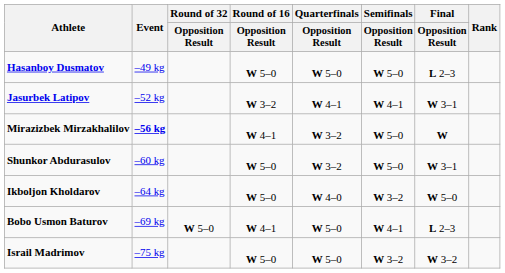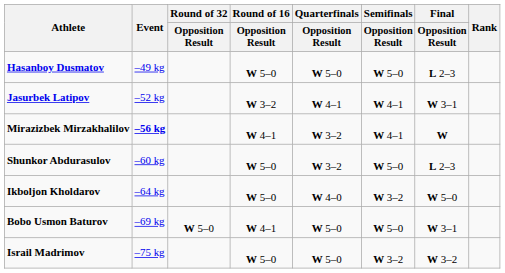 <table class=wikitable style=font-size:90%;text-align:center>
 <tr>
 <th rowspan="2">Athlete</th>
 <th rowspan="2">Event</th>
 <th>Round of 32</th>
 <th>Round of 16</th>
 <th>Quarterfinals</th>
 <th>Semifinals</th>
 <th>Final</th>
 <th rowspan=2>Rank</th>
 </tr>
 <tr style="font-size:95%">
 <th>Opposition<br>Result</th>
 <th>Opposition<br>Result</th>
 <th>Opposition<br>Result</th>
 <th>Opposition<br>Result</th>
 <th>Opposition<br>Result</th>
 </tr>
 <tr>
 <td align=left><strong><a href='#'>Hasanboy Dusmatov</a></strong></td>
 <td align=left><a href='#'>–49 kg</a></td>
 <td></td>
 <td><br><strong>W</strong> 5–0</td>
 <td><br><strong>W</strong> 5–0</td>
 <td><br><strong>W</strong> 5–0</td>
 <td><br><strong>L</strong> 2–3</td>
 <td></td>
 </tr>
 <tr>
 <td align=left><strong><a href='#'>Jasurbek Latipov</a></strong></td>
 <td align=left><a href='#'>–52 kg</a></td>
 <td></td>
 <td><br><strong>W</strong> 3–2</td>
 <td><br><strong>W</strong> 4–1</td>
 <td><br><strong>W</strong> 4–1</td>
 <td><br><strong>W</strong> 3–1</td>
 <td></td>
 </tr>
 <tr>
 <td align=left><strong>Mirazizbek Mirzakhalilov</strong></td>
 <td align=left><strong><a href='#'>–56 kg</a></strong></td>
 <td></td>
 <td><br><strong>W</strong> 4–1</td>
 <td><br><strong>W</strong> 3–2</td>
-<td><br><strong>W</strong> 5–0</td>
+<td><br><strong>W</strong> 4–1</td>
 <td><br><strong>W</strong> </td>
 <td></td>
 </tr>
 <tr>
 <td align=left><strong>Shunkor Abdurasulov</strong></td>
 <td align=left><a href='#'>–60 kg</a></td>
 <td></td>
 <td><br><strong>W</strong> 5–0</td>
 <td><br><strong>W</strong> 3–2</td>
 <td><br><strong>W</strong> 5–0</td>
-<td><br><strong>W</strong> 3–1</td>
+<td><br><strong>L</strong> 2–3</td>
 <td></td>
 </tr>
 <tr>
 <td align=left><strong>Ikboljon Kholdarov</strong></td>
 <td align=left><a href='#'>–64 kg</a></td>
 <td></td>
 <td><br><strong>W</strong> 5–0</td>
 <td><br><strong>W</strong> 4–0</td>
 <td><br><strong>W</strong> 3–2</td>
 <td><br><strong>W</strong> 5–0</td>
 <td></td>
 </tr>
 <tr>
 <td align=left><strong>Bobo Usmon Baturov</strong></td>
 <td align=left><a href='#'>–69 kg</a></td>
 <td><br><strong>W</strong> 5–0</td>
 <td><br><strong>W</strong> 4–1</td>
 <td><br><strong>W</strong> 5–0</td>
-<td><br><strong>W</strong> 4–1</td>
-<td><br><strong>L</strong> 2–3</td>
+<td><br><strong>W</strong> 5–0</td>
+<td><br><strong>W</strong> 3–1</td>
 <td></td>
 </tr>
 <tr>
 <td align=left><strong>Israil Madrimov</strong></td>
 <td align=left><a href='#'>–75 kg</a></td>
 <td></td>
 <td><br><strong>W</strong> 5–0</td>
 <td><br><strong>W</strong> 5–0</td>
 <td><br><strong>W</strong> 3–2</td>
 <td><br><strong>W</strong> 3–2</td>
 <td></td>
 </tr>
 </table>
